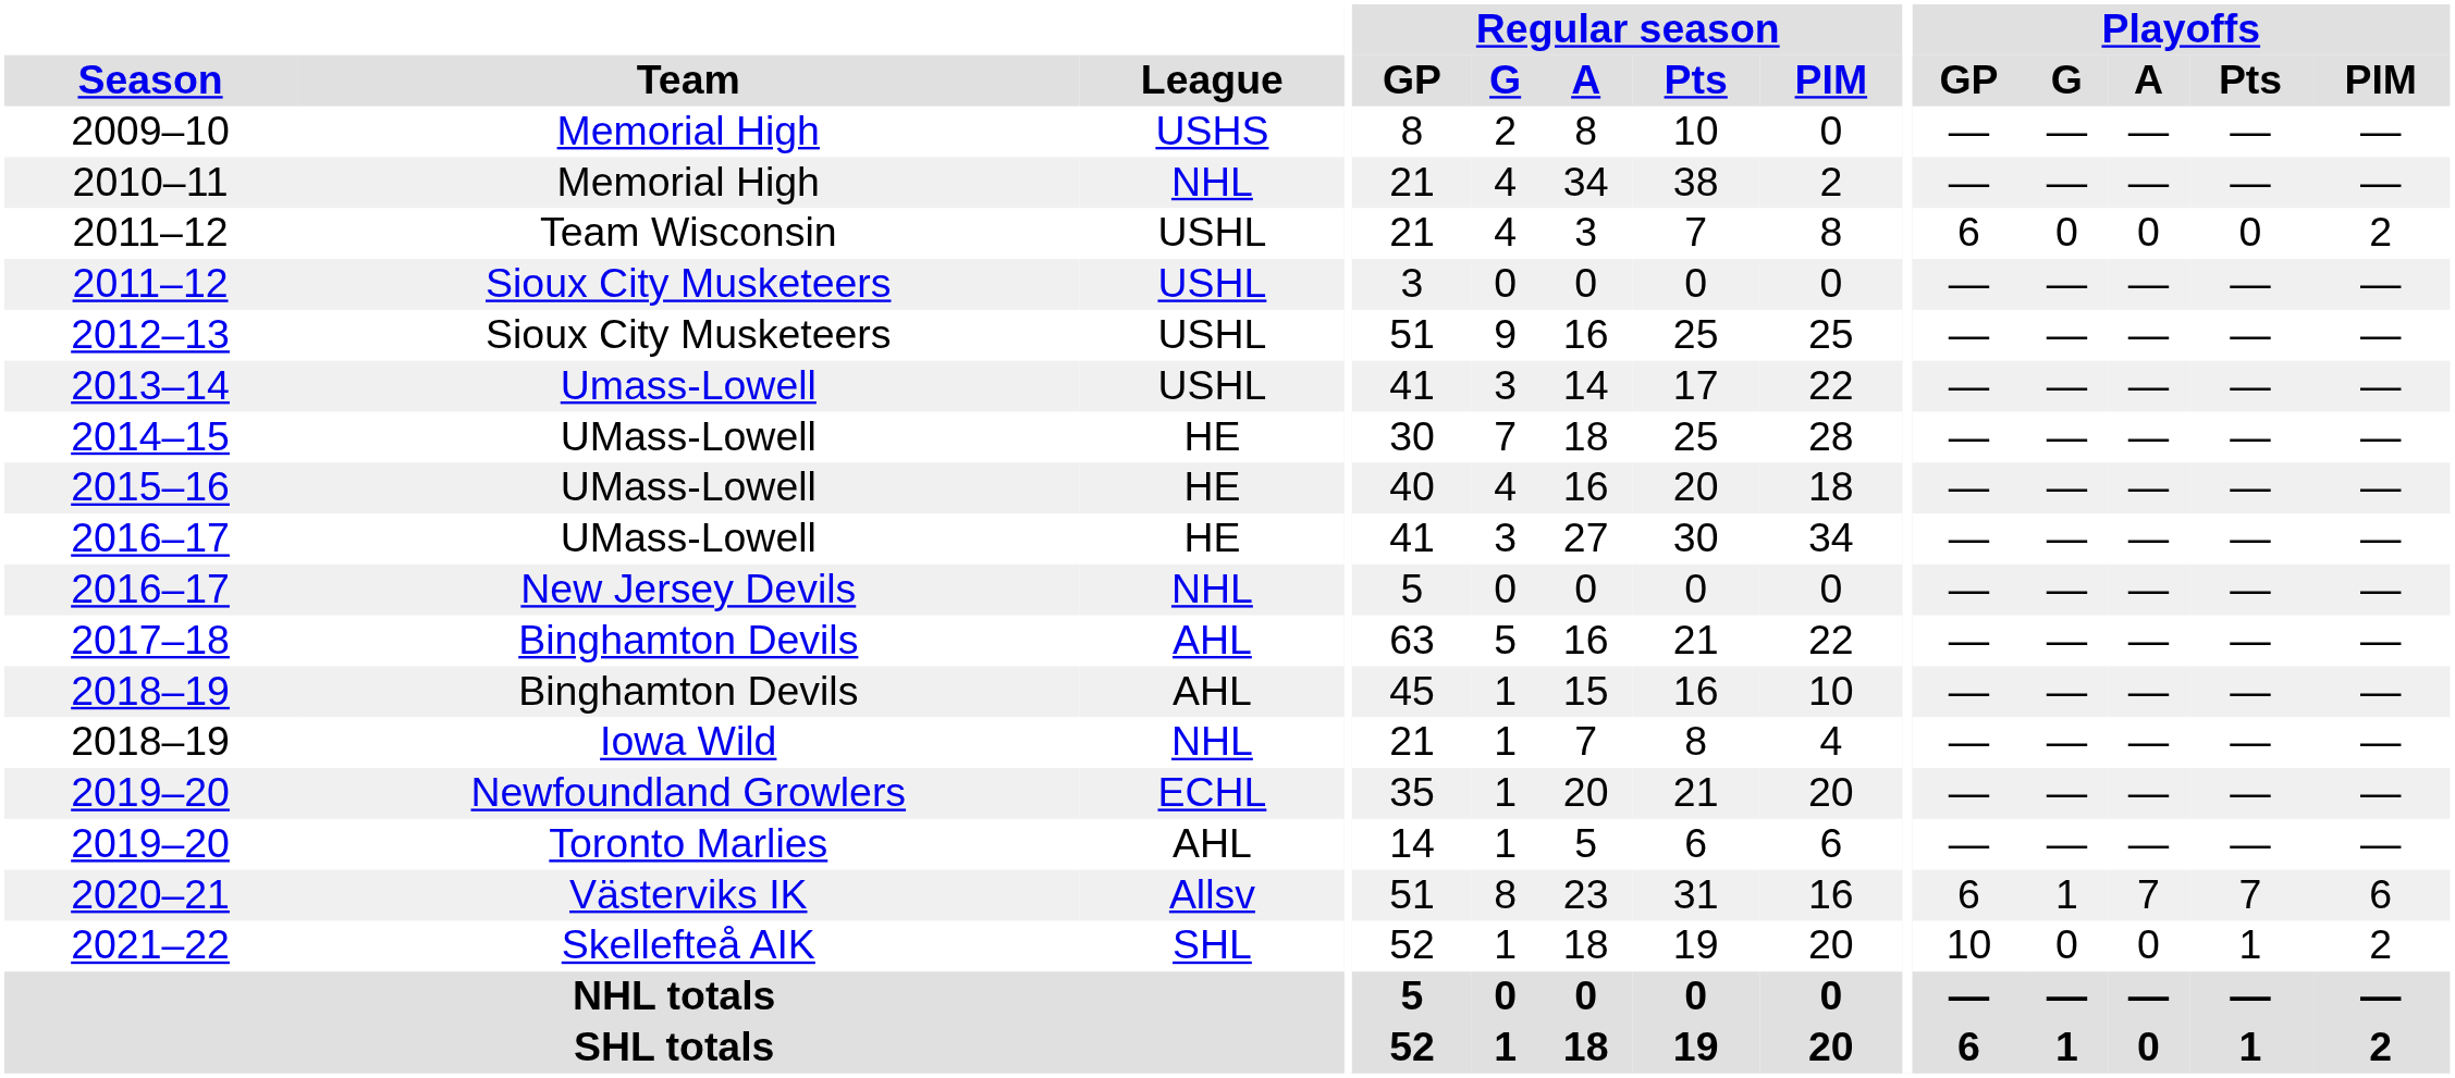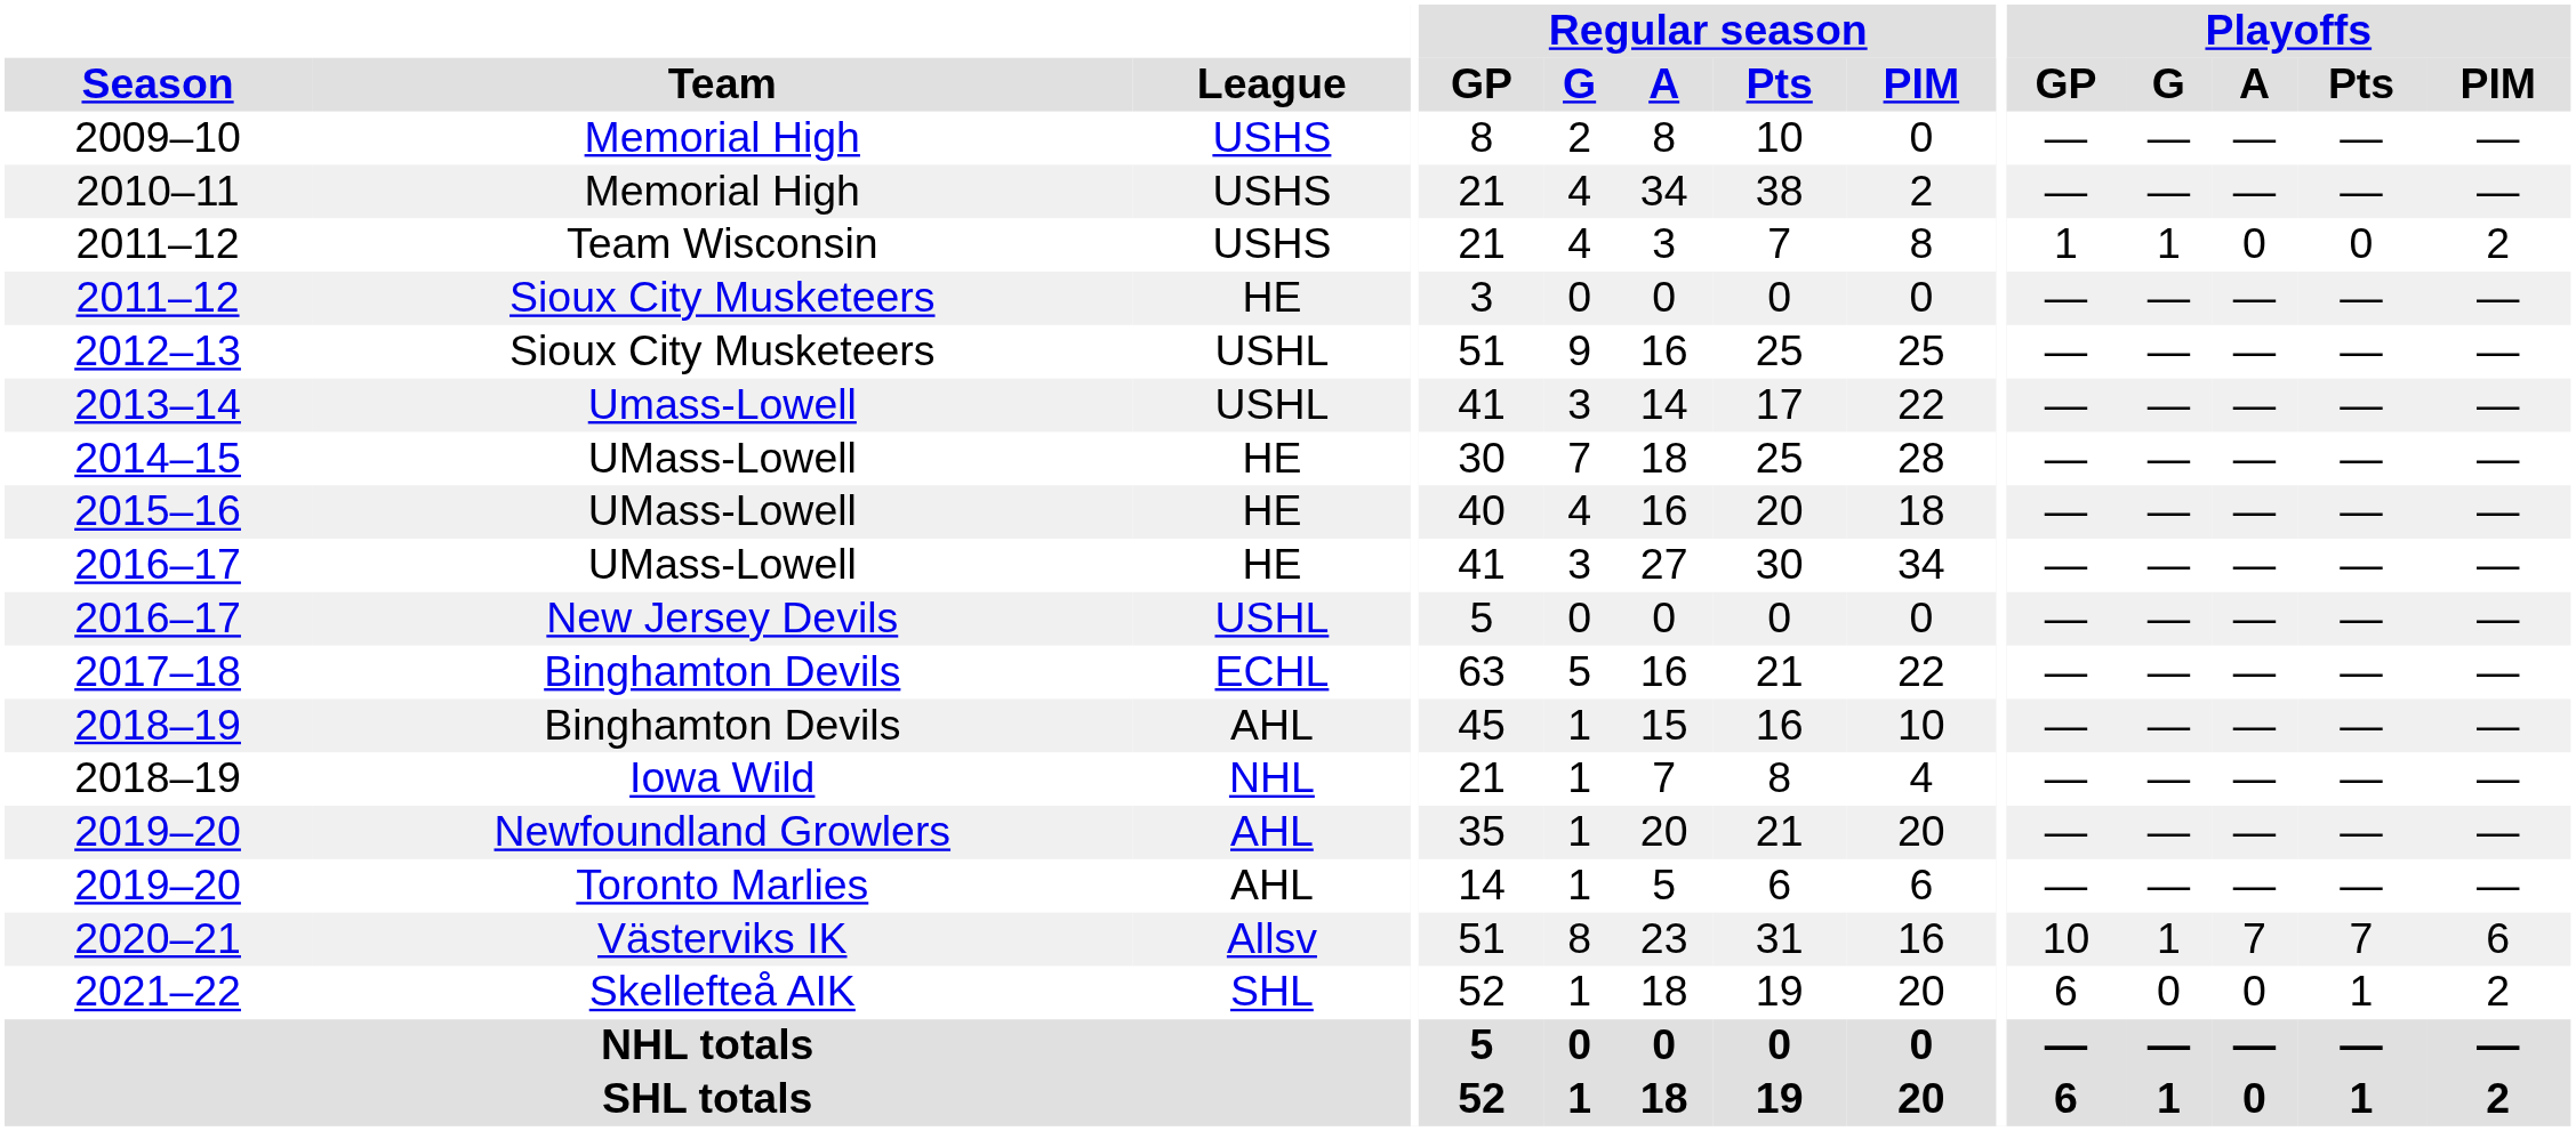 <table border="0" cellpadding="1" cellspacing="0" style="text-align:center; width:60em">
 <tr bgcolor="#e0e0e0">
 <th colspan="3" bgcolor="#ffffff"></th>
 <th rowspan="99" bgcolor="#ffffff"></th>
 <th colspan="5"><a href='#'>Regular season</a></th>
 <th rowspan="99" bgcolor="#ffffff"></th>
 <th colspan="5"><a href='#'>Playoffs</a></th>
 </tr>
 <tr bgcolor="#e0e0e0">
 <th><a href='#'>Season</a></th>
 <th>Team</th>
 <th>League</th>
 <th>GP</th>
 <th><a href='#'>G</a></th>
 <th><a href='#'>A</a></th>
 <th><a href='#'>Pts</a></th>
 <th><a href='#'>PIM</a></th>
 <th>GP</th>
 <th>G</th>
 <th>A</th>
 <th>Pts</th>
 <th>PIM</th>
 </tr>
 <tr>
 <td>2009–10</td>
 <td><a href='#'>Memorial High</a></td>
 <td><a href='#'>USHS</a></td>
 <td>8</td>
 <td>2</td>
 <td>8</td>
 <td>10</td>
 <td>0</td>
 <td>—</td>
 <td>—</td>
 <td>—</td>
 <td>—</td>
 <td>—</td>
 </tr>
 <tr bgcolor="#f0f0f0">
 <td>2010–11</td>
 <td>Memorial High</td>
-<td><a href='#'>NHL</a></td>
+<td>USHS</td>
 <td>21</td>
 <td>4</td>
 <td>34</td>
 <td>38</td>
 <td>2</td>
 <td>—</td>
 <td>—</td>
 <td>—</td>
 <td>—</td>
 <td>—</td>
 </tr>
 <tr>
 <td>2011–12</td>
 <td>Team Wisconsin</td>
-<td>USHL</td>
+<td>USHS</td>
 <td>21</td>
 <td>4</td>
 <td>3</td>
 <td>7</td>
 <td>8</td>
-<td>6</td>
-<td>0</td>
+<td>1</td>
+<td>1</td>
 <td>0</td>
 <td>0</td>
 <td>2</td>
 </tr>
 <tr bgcolor="#f0f0f0">
 <td><a href='#'>2011–12</a></td>
 <td><a href='#'>Sioux City Musketeers</a></td>
-<td><a href='#'>USHL</a></td>
+<td>HE</td>
 <td>3</td>
 <td>0</td>
 <td>0</td>
 <td>0</td>
 <td>0</td>
 <td>—</td>
 <td>—</td>
 <td>—</td>
 <td>—</td>
 <td>—</td>
 </tr>
 <tr>
 <td><a href='#'>2012–13</a></td>
 <td>Sioux City Musketeers</td>
 <td>USHL</td>
 <td>51</td>
 <td>9</td>
 <td>16</td>
 <td>25</td>
 <td>25</td>
 <td>—</td>
 <td>—</td>
 <td>—</td>
 <td>—</td>
 <td>—</td>
 </tr>
 <tr bgcolor="#f0f0f0">
 <td><a href='#'>2013–14</a></td>
 <td><a href='#'>Umass-Lowell</a></td>
 <td>USHL</td>
 <td>41</td>
 <td>3</td>
 <td>14</td>
 <td>17</td>
 <td>22</td>
 <td>—</td>
 <td>—</td>
 <td>—</td>
 <td>—</td>
 <td>—</td>
 </tr>
 <tr>
 <td><a href='#'>2014–15</a></td>
 <td>UMass-Lowell</td>
 <td>HE</td>
 <td>30</td>
 <td>7</td>
 <td>18</td>
 <td>25</td>
 <td>28</td>
 <td>—</td>
 <td>—</td>
 <td>—</td>
 <td>—</td>
 <td>—</td>
 </tr>
 <tr bgcolor="#f0f0f0">
 <td><a href='#'>2015–16</a></td>
 <td>UMass-Lowell</td>
 <td>HE</td>
 <td>40</td>
 <td>4</td>
 <td>16</td>
 <td>20</td>
 <td>18</td>
 <td>—</td>
 <td>—</td>
 <td>—</td>
 <td>—</td>
 <td>—</td>
 </tr>
 <tr>
 <td><a href='#'>2016–17</a></td>
 <td>UMass-Lowell</td>
 <td>HE</td>
 <td>41</td>
 <td>3</td>
 <td>27</td>
 <td>30</td>
 <td>34</td>
 <td>—</td>
 <td>—</td>
 <td>—</td>
 <td>—</td>
 <td>—</td>
 </tr>
 <tr bgcolor="#f0f0f0">
 <td><a href='#'>2016–17</a></td>
 <td><a href='#'>New Jersey Devils</a></td>
-<td><a href='#'>NHL</a></td>
+<td><a href='#'>USHL</a></td>
 <td>5</td>
 <td>0</td>
 <td>0</td>
 <td>0</td>
 <td>0</td>
 <td>—</td>
 <td>—</td>
 <td>—</td>
 <td>—</td>
 <td>—</td>
 </tr>
 <tr>
 <td><a href='#'>2017–18</a></td>
 <td><a href='#'>Binghamton Devils</a></td>
-<td><a href='#'>AHL</a></td>
+<td><a href='#'>ECHL</a></td>
 <td>63</td>
 <td>5</td>
 <td>16</td>
 <td>21</td>
 <td>22</td>
 <td>—</td>
 <td>—</td>
 <td>—</td>
 <td>—</td>
 <td>—</td>
 </tr>
 <tr bgcolor="#f0f0f0">
 <td><a href='#'>2018–19</a></td>
 <td>Binghamton Devils</td>
 <td>AHL</td>
 <td>45</td>
 <td>1</td>
 <td>15</td>
 <td>16</td>
 <td>10</td>
 <td>—</td>
 <td>—</td>
 <td>—</td>
 <td>—</td>
 <td>—</td>
 </tr>
 <tr>
 <td>2018–19</td>
 <td><a href='#'>Iowa Wild</a></td>
 <td><a href='#'>NHL</a></td>
 <td>21</td>
 <td>1</td>
 <td>7</td>
 <td>8</td>
 <td>4</td>
 <td>—</td>
 <td>—</td>
 <td>—</td>
 <td>—</td>
 <td>—</td>
 </tr>
 <tr bgcolor="#f0f0f0">
 <td><a href='#'>2019–20</a></td>
 <td><a href='#'>Newfoundland Growlers</a></td>
-<td><a href='#'>ECHL</a></td>
+<td><a href='#'>AHL</a></td>
 <td>35</td>
 <td>1</td>
 <td>20</td>
 <td>21</td>
 <td>20</td>
 <td>—</td>
 <td>—</td>
 <td>—</td>
 <td>—</td>
 <td>—</td>
 </tr>
 <tr>
 <td><a href='#'>2019–20</a></td>
 <td><a href='#'>Toronto Marlies</a></td>
 <td>AHL</td>
 <td>14</td>
 <td>1</td>
 <td>5</td>
 <td>6</td>
 <td>6</td>
 <td>—</td>
 <td>—</td>
 <td>—</td>
 <td>—</td>
 <td>—</td>
 </tr>
 <tr bgcolor="#f0f0f0">
 <td><a href='#'>2020–21</a></td>
 <td><a href='#'>Västerviks IK</a></td>
 <td><a href='#'>Allsv</a></td>
 <td>51</td>
 <td>8</td>
 <td>23</td>
 <td>31</td>
 <td>16</td>
-<td>6</td>
+<td>10</td>
 <td>1</td>
 <td>7</td>
 <td>7</td>
 <td>6</td>
 </tr>
 <tr>
 <td><a href='#'>2021–22</a></td>
 <td><a href='#'>Skellefteå AIK</a></td>
 <td><a href='#'>SHL</a></td>
 <td>52</td>
 <td>1</td>
 <td>18</td>
 <td>19</td>
 <td>20</td>
-<td>10</td>
+<td>6</td>
 <td>0</td>
 <td>0</td>
 <td>1</td>
 <td>2</td>
 </tr>
 <tr bgcolor="#e0e0e0">
 <th colspan="3">NHL totals</th>
 <th>5</th>
 <th>0</th>
 <th>0</th>
 <th>0</th>
 <th>0</th>
 <th>—</th>
 <th>—</th>
 <th>—</th>
 <th>—</th>
 <th>—</th>
 </tr>
 <tr bgcolor="#e0e0e0">
 <th colspan="3">SHL totals</th>
 <th>52</th>
 <th>1</th>
 <th>18</th>
 <th>19</th>
 <th>20</th>
 <th>6</th>
 <th>1</th>
 <th>0</th>
 <th>1</th>
 <th>2</th>
 </tr>
 </table>
